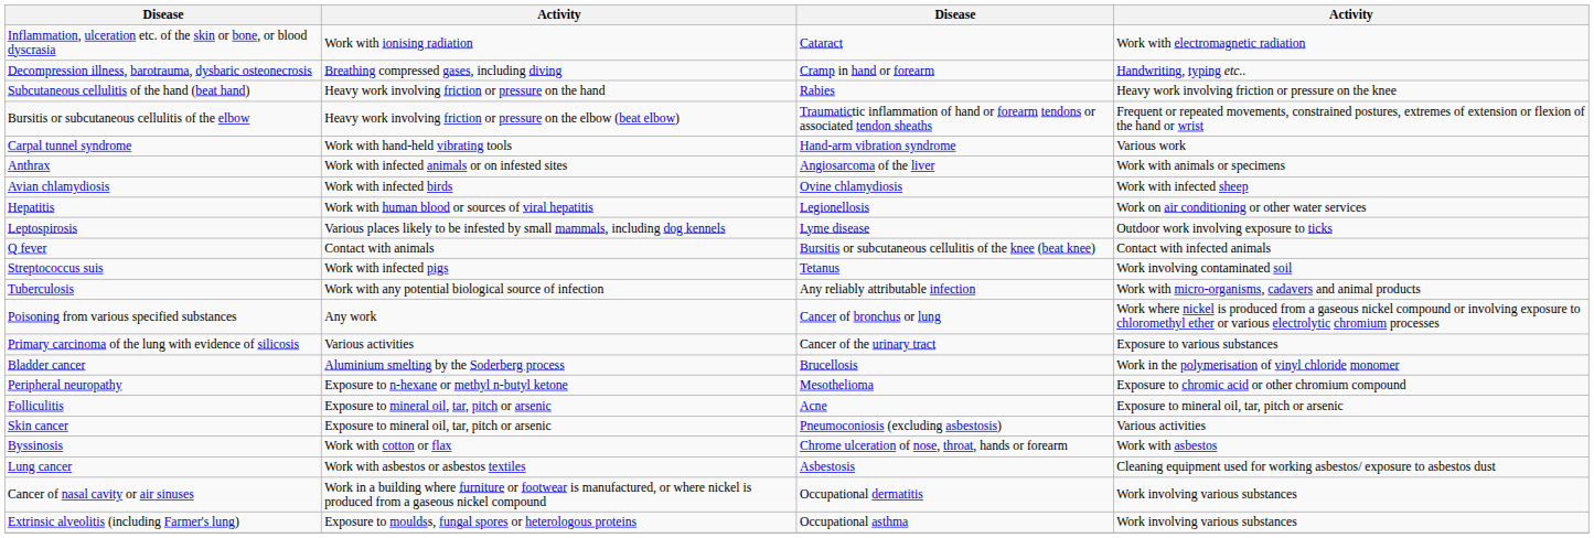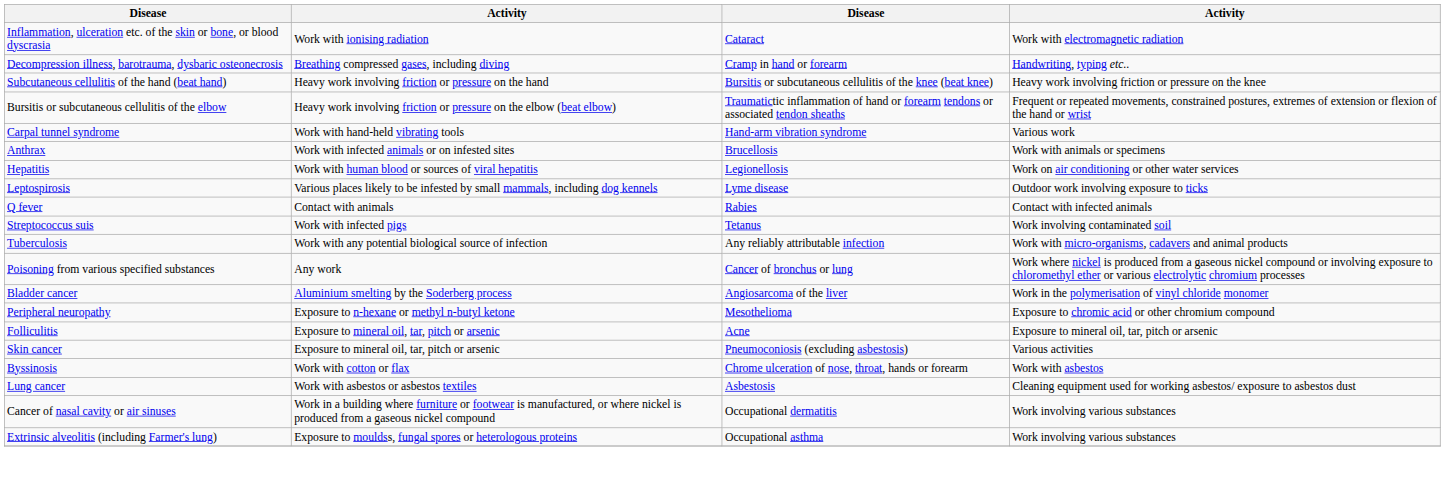 <table class="wikitable">
 <tr>
 <th width="20%">Disease</th>
 <th width="30%">Activity</th>
 <th width="20%">Disease</th>
 <th width="30%">Activity</th>
 </tr>
 <tr>
 <td><a href='#'>Inflammation</a>, <a href='#'>ulceration</a> etc. of the <a href='#'>skin</a> or <a href='#'>bone</a>, or blood <a href='#'>dyscrasia</a></td>
 <td>Work with <a href='#'>ionising radiation</a></td>
 <td><a href='#'>Cataract</a></td>
 <td>Work with <a href='#'>electromagnetic radiation</a></td>
 </tr>
 <tr>
 <td><a href='#'>Decompression illness</a>, <a href='#'>barotrauma</a>, <a href='#'>dysbaric osteonecrosis</a></td>
 <td><a href='#'>Breathing</a> compressed <a href='#'>gases</a>, including <a href='#'>diving</a></td>
 <td><a href='#'>Cramp</a> in <a href='#'>hand</a> or <a href='#'>forearm</a></td>
 <td><a href='#'>Handwriting</a>, <a href='#'>typing</a> <em>etc.</em>.</td>
 </tr>
 <tr>
 <td><a href='#'>Subcutaneous cellulitis</a> of the hand (<a href='#'>beat hand</a>)</td>
 <td>Heavy work involving <a href='#'>friction</a> or <a href='#'>pressure</a> on the hand</td>
-<td><a href='#'>Rabies</a></td>
+<td><a href='#'>Bursitis</a> or subcutaneous cellulitis of the <a href='#'>knee</a> (<a href='#'>beat knee</a>)</td>
 <td>Heavy work involving friction or pressure on the knee</td>
 </tr>
 <tr>
 <td>Bursitis or subcutaneous cellulitis of the <a href='#'>elbow</a></td>
 <td>Heavy work involving <a href='#'>friction</a> or <a href='#'>pressure</a> on the elbow (<a href='#'>beat elbow</a>)</td>
 <td><a href='#'>Traumatic</a>tic inflammation of hand or <a href='#'>forearm</a> <a href='#'>tendons</a> or associated <a href='#'>tendon sheaths</a></td>
 <td>Frequent or repeated movements, constrained postures, extremes of extension or flexion of the hand or <a href='#'>wrist</a></td>
 </tr>
 <tr>
 <td><a href='#'>Carpal tunnel syndrome</a></td>
 <td>Work with hand-held <a href='#'>vibrating</a> tools</td>
 <td><a href='#'>Hand-arm vibration syndrome</a></td>
 <td>Various work</td>
 </tr>
 <tr>
 <td><a href='#'>Anthrax</a></td>
 <td>Work with infected <a href='#'>animals</a> or on infested sites</td>
-<td><a href='#'>Angiosarcoma</a> of the <a href='#'>liver</a></td>
+<td><a href='#'>Brucellosis</a></td>
 <td>Work with animals or specimens</td>
-</tr>
-<tr>
-<td><a href='#'>Avian chlamydiosis</a></td>
-<td>Work with infected <a href='#'>birds</a></td>
-<td><a href='#'>Ovine chlamydiosis</a></td>
-<td>Work with infected <a href='#'>sheep</a></td>
 </tr>
 <tr>
 <td><a href='#'>Hepatitis</a></td>
 <td>Work with <a href='#'>human blood</a> or sources of <a href='#'>viral hepatitis</a></td>
 <td><a href='#'>Legionellosis</a></td>
 <td>Work on <a href='#'>air conditioning</a> or other water services</td>
 </tr>
 <tr>
 <td><a href='#'>Leptospirosis</a></td>
 <td>Various places likely to be infested by small <a href='#'>mammals</a>, including <a href='#'>dog kennels</a></td>
 <td><a href='#'>Lyme disease</a></td>
 <td>Outdoor work involving exposure to <a href='#'>ticks</a></td>
 </tr>
 <tr>
 <td><a href='#'>Q fever</a></td>
 <td>Contact with animals</td>
-<td><a href='#'>Bursitis</a> or subcutaneous cellulitis of the <a href='#'>knee</a> (<a href='#'>beat knee</a>)</td>
+<td><a href='#'>Rabies</a></td>
 <td>Contact with infected animals</td>
 </tr>
 <tr>
 <td><a href='#'>Streptococcus suis</a></td>
 <td>Work with infected <a href='#'>pigs</a></td>
 <td><a href='#'>Tetanus</a></td>
 <td>Work involving contaminated <a href='#'>soil</a></td>
 </tr>
 <tr>
 <td><a href='#'>Tuberculosis</a></td>
 <td>Work with any potential biological source of infection</td>
 <td>Any reliably attributable <a href='#'>infection</a></td>
 <td>Work with <a href='#'>micro-organisms</a>, <a href='#'>cadavers</a> and animal products</td>
 </tr>
 <tr>
 <td><a href='#'>Poisoning</a>  from various specified substances</td>
 <td>Any work</td>
 <td><a href='#'>Cancer</a> of <a href='#'>bronchus</a> or <a href='#'>lung</a></td>
 <td>Work where <a href='#'>nickel</a> is produced from a gaseous nickel compound or involving exposure to <a href='#'>chloromethyl ether</a> or various <a href='#'>electrolytic</a> <a href='#'>chromium</a> processes</td>
 </tr>
 <tr>
-<td><a href='#'>Primary carcinoma</a> of the lung with evidence of <a href='#'>silicosis</a></td>
-<td>Various activities</td>
-<td>Cancer of the <a href='#'>urinary tract</a></td>
-<td>Exposure to various substances</td>
-</tr>
-<tr>
 <td><a href='#'>Bladder cancer</a></td>
 <td><a href='#'>Aluminium smelting</a> by the <a href='#'>Soderberg process</a></td>
-<td><a href='#'>Brucellosis</a></td>
+<td><a href='#'>Angiosarcoma</a> of the <a href='#'>liver</a></td>
 <td>Work in the <a href='#'>polymerisation</a> of <a href='#'>vinyl chloride</a> <a href='#'>monomer</a></td>
 </tr>
 <tr>
 <td><a href='#'>Peripheral neuropathy</a></td>
 <td>Exposure to <a href='#'>n-hexane</a> or <a href='#'>methyl n-butyl ketone</a></td>
 <td><a href='#'>Mesothelioma</a></td>
 <td>Exposure to <a href='#'>chromic acid</a> or other chromium compound</td>
 </tr>
 <tr>
 <td><a href='#'>Folliculitis</a></td>
 <td>Exposure to <a href='#'>mineral oil</a>, <a href='#'>tar</a>, <a href='#'>pitch</a> or <a href='#'>arsenic</a></td>
 <td><a href='#'>Acne</a></td>
 <td>Exposure to mineral oil, tar, pitch or arsenic</td>
 </tr>
 <tr>
 <td><a href='#'>Skin cancer</a></td>
 <td>Exposure to mineral oil, tar, pitch or arsenic</td>
 <td><a href='#'>Pneumoconiosis</a> (excluding <a href='#'>asbestosis</a>)</td>
 <td>Various activities</td>
 </tr>
 <tr>
 <td><a href='#'>Byssinosis</a></td>
 <td>Work with <a href='#'>cotton</a> or <a href='#'>flax</a></td>
 <td><a href='#'>Chrome ulceration</a> of <a href='#'>nose</a>, <a href='#'>throat</a>, hands or forearm</td>
 <td>Work with <a href='#'>asbestos</a></td>
 </tr>
 <tr>
 <td><a href='#'>Lung cancer</a></td>
 <td>Work with asbestos or asbestos <a href='#'>textiles</a></td>
 <td><a href='#'>Asbestosis</a></td>
 <td>Cleaning equipment used for working asbestos/ exposure to asbestos dust</td>
 </tr>
 <tr>
 <td>Cancer of <a href='#'>nasal cavity</a> or <a href='#'>air sinuses</a></td>
 <td>Work in a building where <a href='#'>furniture</a> or <a href='#'>footwear</a> is manufactured, or where nickel is produced from a gaseous nickel compound</td>
 <td>Occupational <a href='#'>dermatitis</a></td>
 <td>Work involving various substances</td>
 </tr>
 <tr>
 <td><a href='#'>Extrinsic alveolitis</a> (including <a href='#'>Farmer's lung</a>)</td>
 <td>Exposure to <a href='#'>moulds</a>s, <a href='#'>fungal spores</a> or <a href='#'>heterologous proteins</a></td>
 <td>Occupational <a href='#'>asthma</a></td>
 <td>Work involving various substances</td>
 </tr>
 <tr>
 </tr>
 </table>
